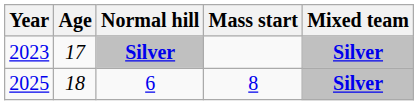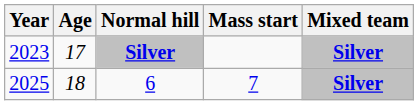 <table class="wikitable" "text-align:center;">
 <tr>
 <th>Year</th>
 <th>Age</th>
 <th>Normal hill</th>
 <th>Mass start</th>
 <th>Mixed team</th>
 </tr>
 <tr align=center>
 <td><a href='#'>2023</a></td>
 <td><em>17</em></td>
 <td bgcolor=silver><a href='#'><strong>Silver</strong></a></td>
 <td></td>
 <td bgcolor=silver><a href='#'><strong>Silver</strong></a></td>
 </tr>
 <tr align=center>
 <td><a href='#'>2025</a></td>
 <td><em>18</em></td>
 <td><a href='#'>6</a></td>
-<td><a href='#'>8</a></td>
+<td><a href='#'>7</a></td>
 <td bgcolor=silver><a href='#'><strong>Silver</strong></a></td>
 </tr>
 </table>
